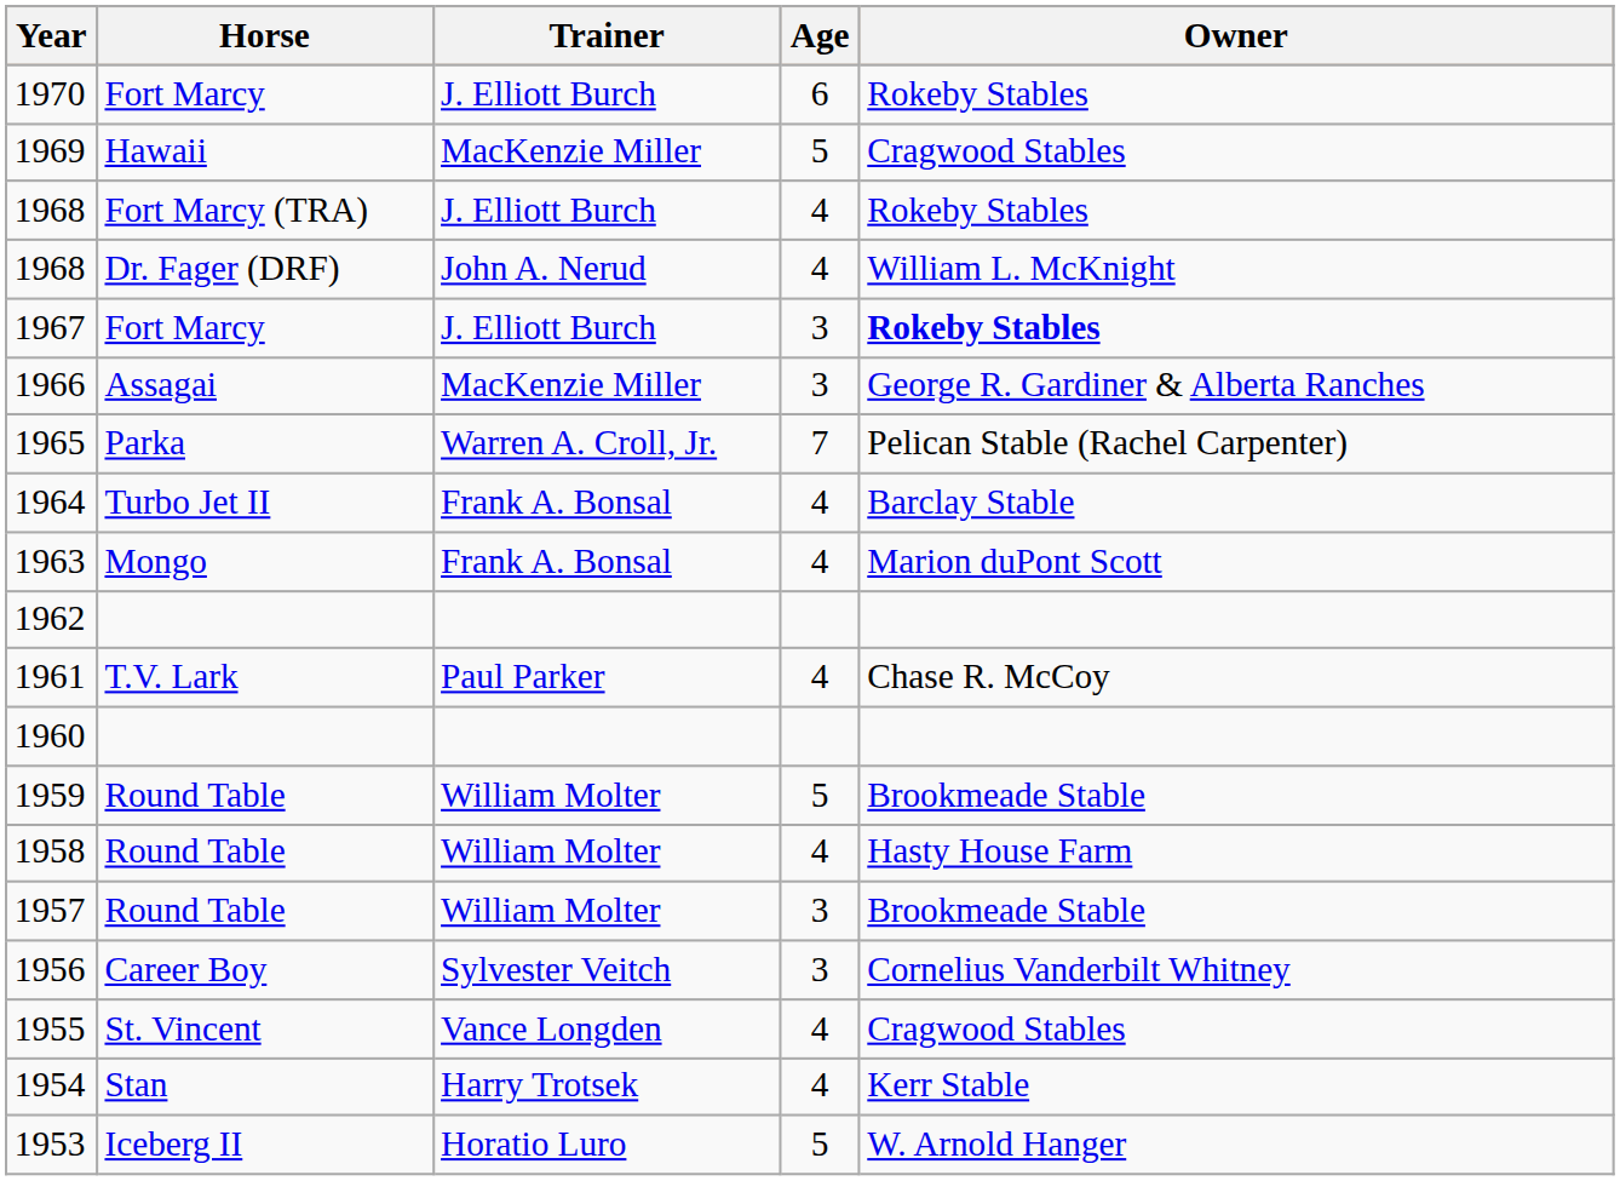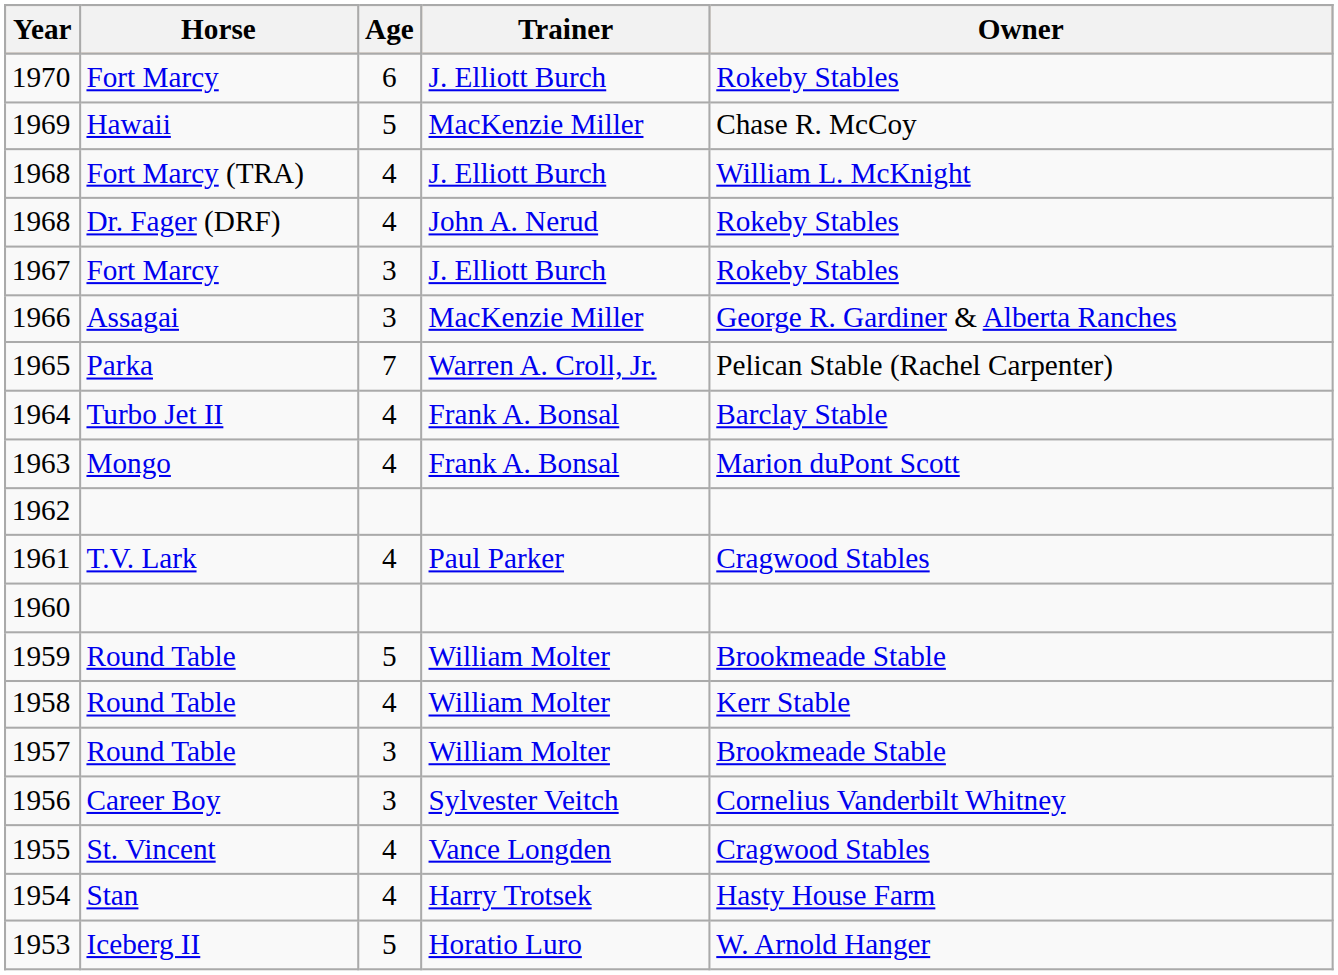 <table class = "wikitable sortable" | border="1" cellpadding="0" style="border-collapse: collapse; font-size:90%">
 <tr style="background:#987654; text-align:center;">
 <th style="width:30px;"><strong>Year</strong><br></th>
 <th style="width:130px;"><strong>Horse</strong><br></th>
+<th style="width:25px;"><strong>Age</strong></th>
 <th style="width:135px;"><strong>Trainer</strong><br></th>
-<th style="width:25px;"><strong>Age</strong></th>
 <th style="width:300px;"><strong>Owner</strong><br></th>
 </tr>
 <tr>
 <td>1970</td>
 <td><a href='#'>Fort Marcy</a></td>
+<td align=center>6</td>
 <td><a href='#'>J. Elliott Burch</a></td>
-<td align=center>6</td>
 <td><a href='#'>Rokeby Stables</a></td>
 </tr>
 <tr>
 <td>1969</td>
 <td><a href='#'>Hawaii</a></td>
+<td align=center>5</td>
 <td><a href='#'>MacKenzie Miller</a></td>
-<td align=center>5</td>
-<td><a href='#'>Cragwood Stables</a></td>
+<td>Chase R. McCoy</td>
 </tr>
 <tr>
 <td>1968</td>
 <td><a href='#'>Fort Marcy</a> (TRA)</td>
+<td align=center>4</td>
 <td><a href='#'>J. Elliott Burch</a></td>
-<td align=center>4</td>
-<td><a href='#'>Rokeby Stables</a></td>
+<td><a href='#'>William L. McKnight</a></td>
 </tr>
 <tr>
 <td>1968</td>
 <td><a href='#'>Dr. Fager</a> (DRF)</td>
+<td align=center>4</td>
 <td><a href='#'>John A. Nerud</a></td>
-<td align=center>4</td>
-<td><a href='#'>William L. McKnight</a></td>
+<td><a href='#'>Rokeby Stables</a></td>
 </tr>
 <tr>
 <td>1967</td>
 <td><a href='#'>Fort Marcy</a></td>
+<td align=center>3</td>
 <td><a href='#'>J. Elliott Burch</a></td>
-<td align=center>3</td>
-<td><strong><a href='#'>Rokeby Stables</a></strong></td>
+<td><a href='#'>Rokeby Stables</a></td>
 </tr>
 <tr>
 <td>1966</td>
 <td><a href='#'>Assagai</a></td>
+<td align=center>3</td>
 <td><a href='#'>MacKenzie Miller</a></td>
-<td align=center>3</td>
 <td><a href='#'>George R. Gardiner</a> & <a href='#'>Alberta Ranches</a></td>
 </tr>
 <tr>
 <td>1965</td>
 <td><a href='#'>Parka</a></td>
+<td align=center>7</td>
 <td><a href='#'>Warren A. Croll, Jr.</a></td>
-<td align=center>7</td>
 <td>Pelican Stable (Rachel Carpenter)</td>
 </tr>
 <tr>
 <td>1964</td>
 <td><a href='#'>Turbo Jet II</a></td>
+<td align=center>4</td>
 <td><a href='#'>Frank A. Bonsal</a></td>
-<td align=center>4</td>
 <td><a href='#'>Barclay Stable</a></td>
 </tr>
 <tr>
 <td>1963</td>
 <td><a href='#'>Mongo</a></td>
+<td align=center>4</td>
 <td><a href='#'>Frank A. Bonsal</a></td>
-<td align=center>4</td>
 <td><a href='#'>Marion duPont Scott</a></td>
 </tr>
 <tr>
 <td>1962</td>
 <td></td>
 <td></td>
 <td></td>
 <td></td>
 </tr>
 <tr>
 <td>1961</td>
 <td><a href='#'>T.V. Lark</a></td>
+<td align=center>4</td>
 <td><a href='#'>Paul Parker</a></td>
-<td align=center>4</td>
-<td>Chase R. McCoy</td>
+<td><a href='#'>Cragwood Stables</a></td>
 </tr>
 <tr>
 <td>1960</td>
 <td></td>
 <td></td>
 <td></td>
 <td></td>
 </tr>
 <tr>
 <td>1959</td>
 <td><a href='#'>Round Table</a></td>
+<td align=center>5</td>
 <td><a href='#'>William Molter</a></td>
-<td align=center>5</td>
 <td><a href='#'>Brookmeade Stable</a></td>
 </tr>
 <tr>
 <td>1958</td>
 <td><a href='#'>Round Table</a></td>
+<td align=center>4</td>
 <td><a href='#'>William Molter</a></td>
-<td align=center>4</td>
-<td><a href='#'>Hasty House Farm</a></td>
+<td><a href='#'>Kerr Stable</a></td>
 </tr>
 <tr>
 <td>1957</td>
 <td><a href='#'>Round Table</a></td>
+<td align=center>3</td>
 <td><a href='#'>William Molter</a></td>
-<td align=center>3</td>
 <td><a href='#'>Brookmeade Stable</a></td>
 </tr>
 <tr>
 <td>1956</td>
 <td><a href='#'>Career Boy</a></td>
+<td align=center>3</td>
 <td><a href='#'>Sylvester Veitch</a></td>
-<td align=center>3</td>
 <td><a href='#'>Cornelius Vanderbilt Whitney</a></td>
 </tr>
 <tr>
 <td>1955</td>
 <td><a href='#'>St. Vincent</a></td>
+<td align=center>4</td>
 <td><a href='#'>Vance Longden</a></td>
-<td align=center>4</td>
 <td><a href='#'>Cragwood Stables</a></td>
 </tr>
 <tr>
 <td>1954</td>
 <td><a href='#'>Stan</a></td>
+<td align=center>4</td>
 <td><a href='#'>Harry Trotsek</a></td>
-<td align=center>4</td>
-<td><a href='#'>Kerr Stable</a></td>
+<td><a href='#'>Hasty House Farm</a></td>
 </tr>
 <tr>
 <td>1953</td>
 <td><a href='#'>Iceberg II</a></td>
+<td align=center>5</td>
 <td><a href='#'>Horatio Luro</a></td>
-<td align=center>5</td>
 <td><a href='#'>W. Arnold Hanger</a></td>
 </tr>
 </table>
